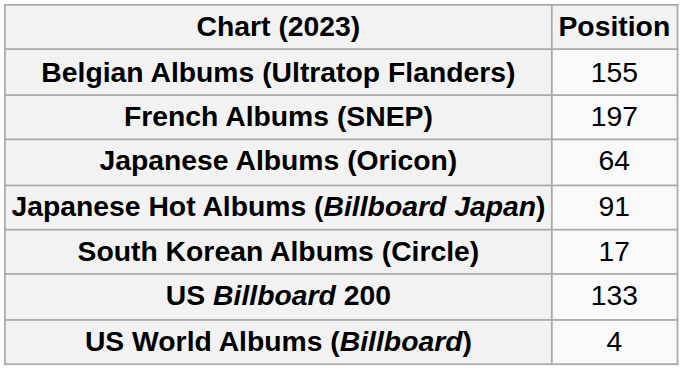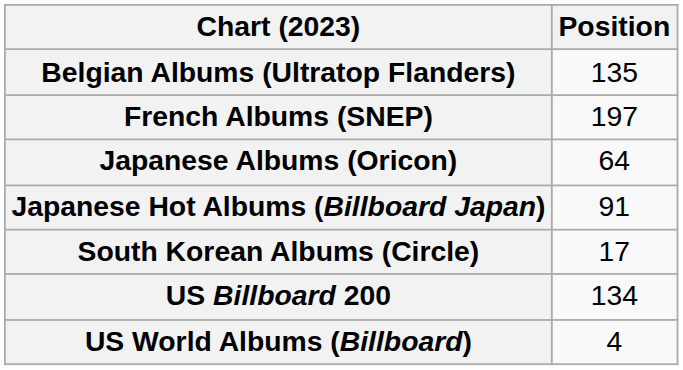 <table class="wikitable sortable plainrowheaders" style="text-align:center">
 <tr>
 <th scope="col">Chart (2023)</th>
 <th scope="col">Position</th>
 </tr>
 <tr>
 <th scope="row">Belgian Albums (Ultratop Flanders)</th>
-<td>155</td>
+<td>135</td>
 </tr>
 <tr>
 <th scope="row">French Albums (SNEP)</th>
 <td>197</td>
 </tr>
 <tr>
 <th scope="row">Japanese Albums (Oricon)</th>
 <td>64</td>
 </tr>
 <tr>
 <th scope="row">Japanese Hot Albums (<em>Billboard Japan</em>)</th>
 <td>91</td>
 </tr>
 <tr>
 <th scope="row">South Korean Albums (Circle)</th>
 <td>17</td>
 </tr>
 <tr>
 <th scope="row">US <em>Billboard</em> 200</th>
-<td>133</td>
+<td>134</td>
 </tr>
 <tr>
 <th scope="row">US World Albums (<em>Billboard</em>)</th>
 <td>4</td>
 </tr>
 </table>
